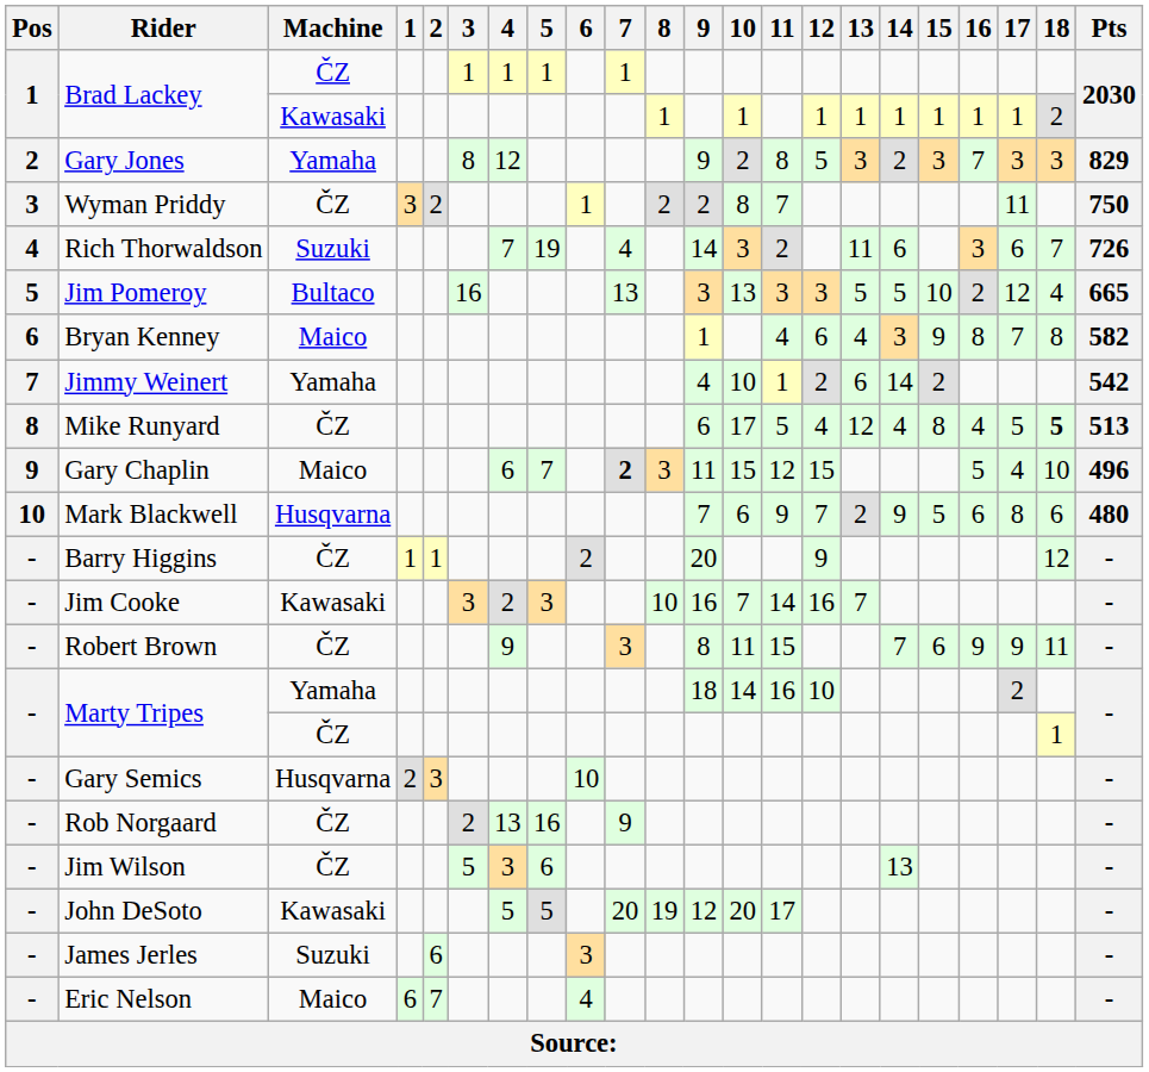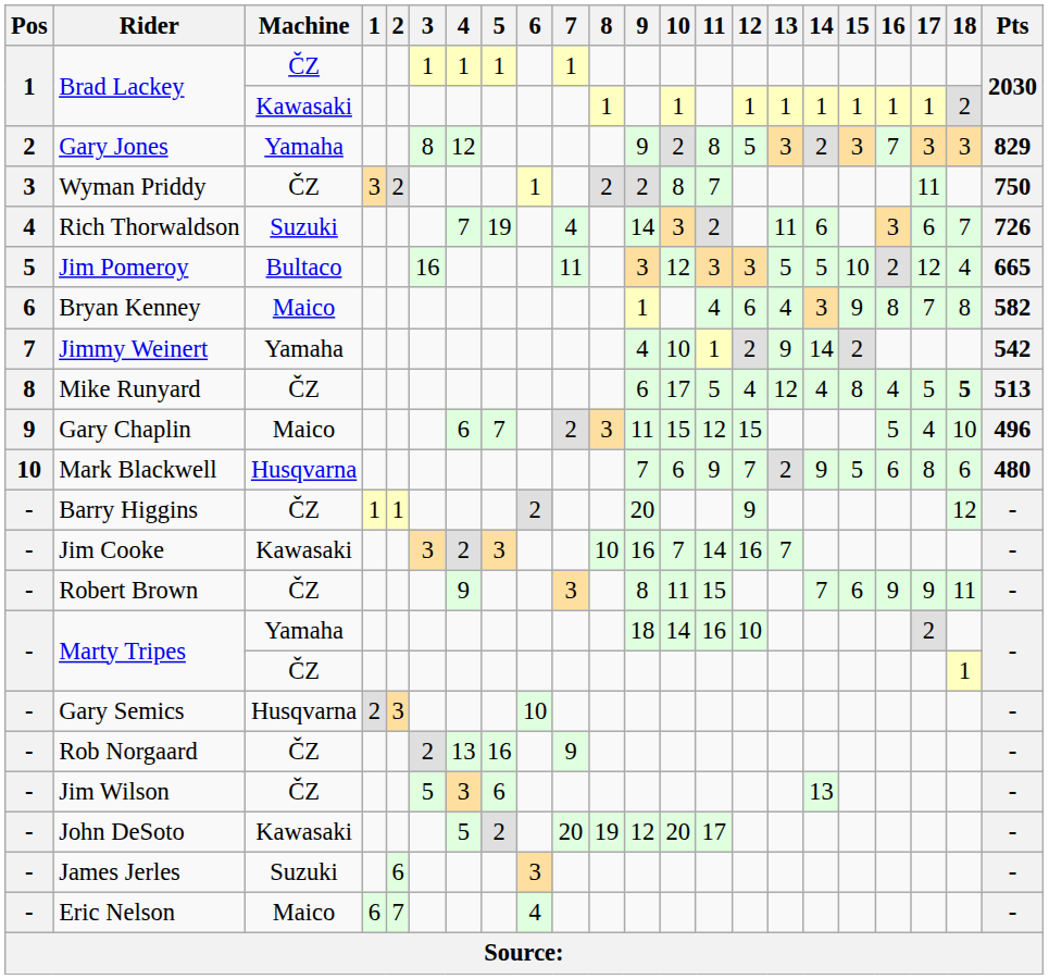 <table class="wikitable" style="font-size: 95%; text-align:center">
 <tr valign="top">
 <th valign="middle">Pos</th>
 <th valign="middle">Rider</th>
 <th valign="middle">Machine</th>
 <th>1</th>
 <th>2</th>
 <th>3</th>
 <th>4</th>
 <th>5</th>
 <th>6</th>
 <th>7</th>
 <th>8</th>
 <th>9</th>
 <th>10</th>
 <th>11</th>
 <th>12</th>
 <th>13</th>
 <th>14</th>
 <th>15</th>
 <th>16</th>
 <th>17</th>
 <th>18</th>
 <th valign="middle">Pts</th>
 </tr>
 <tr>
 <th rowspan=2>1</th>
 <td rowspan=2, align=left><a href='#'>Brad Lackey</a></td>
 <td><a href='#'>ČZ</a></td>
 <td></td>
 <td></td>
 <td style="background:#ffffbf;">1</td>
 <td style="background:#ffffbf;">1</td>
 <td style="background:#ffffbf;">1</td>
 <td></td>
 <td style="background:#ffffbf;">1</td>
 <td></td>
 <td></td>
 <td></td>
 <td></td>
 <td></td>
 <td></td>
 <td></td>
 <td></td>
 <td></td>
 <td></td>
 <td></td>
 <th rowspan=2>2030</th>
 </tr>
 <tr>
 <td><a href='#'>Kawasaki</a></td>
 <td></td>
 <td></td>
 <td></td>
 <td></td>
 <td></td>
 <td></td>
 <td></td>
 <td style="background:#ffffbf;">1</td>
 <td></td>
 <td style="background:#ffffbf;">1</td>
 <td></td>
 <td style="background:#ffffbf;">1</td>
 <td style="background:#ffffbf;">1</td>
 <td style="background:#ffffbf;">1</td>
 <td style="background:#ffffbf;">1</td>
 <td style="background:#ffffbf;">1</td>
 <td style="background:#ffffbf;">1</td>
 <td style="background:#dfdfdf;">2</td>
 </tr>
 <tr>
 <th>2</th>
 <td align=left><a href='#'>Gary Jones</a></td>
 <td><a href='#'>Yamaha</a></td>
 <td></td>
 <td></td>
 <td style="background:#dfffdf;">8</td>
 <td style="background:#dfffdf;">12</td>
 <td></td>
 <td></td>
 <td></td>
 <td></td>
 <td style="background:#dfffdf;">9</td>
 <td style="background:#dfdfdf;">2</td>
 <td style="background:#dfffdf;">8</td>
 <td style="background:#dfffdf;">5</td>
 <td style="background:#ffdf9f;">3</td>
 <td style="background:#dfdfdf;">2</td>
 <td style="background:#ffdf9f;">3</td>
 <td style="background:#dfffdf;">7</td>
 <td style="background:#ffdf9f;">3</td>
 <td style="background:#ffdf9f;">3</td>
 <th>829</th>
 </tr>
 <tr>
 <th>3</th>
 <td align=left>Wyman Priddy</td>
 <td>ČZ</td>
 <td style="background:#ffdf9f;">3</td>
 <td style="background:#dfdfdf;">2</td>
 <td></td>
 <td></td>
 <td></td>
 <td style="background:#ffffbf;">1</td>
 <td></td>
 <td style="background:#dfdfdf;">2</td>
 <td style="background:#dfdfdf;">2</td>
 <td style="background:#dfffdf;">8</td>
 <td style="background:#dfffdf;">7</td>
 <td></td>
 <td></td>
 <td></td>
 <td></td>
 <td></td>
 <td style="background:#dfffdf;">11</td>
 <td></td>
 <th>750</th>
 </tr>
 <tr>
 <th>4</th>
 <td align=left>Rich Thorwaldson</td>
 <td><a href='#'>Suzuki</a></td>
 <td></td>
 <td></td>
 <td></td>
 <td style="background:#dfffdf;">7</td>
 <td style="background:#dfffdf;">19</td>
 <td></td>
 <td style="background:#dfffdf;">4</td>
 <td></td>
 <td style="background:#dfffdf;">14</td>
 <td style="background:#ffdf9f;">3</td>
 <td style="background:#dfdfdf;">2</td>
 <td></td>
 <td style="background:#dfffdf;">11</td>
 <td style="background:#dfffdf;">6</td>
 <td></td>
 <td style="background:#ffdf9f;">3</td>
 <td style="background:#dfffdf;">6</td>
 <td style="background:#dfffdf;">7</td>
 <th>726</th>
 </tr>
 <tr>
 <th>5</th>
 <td align=left><a href='#'>Jim Pomeroy</a></td>
 <td><a href='#'>Bultaco</a></td>
 <td></td>
 <td></td>
 <td style="background:#dfffdf;">16</td>
 <td></td>
 <td></td>
 <td></td>
-<td style="background:#dfffdf;">13</td>
+<td style="background:#dfffdf;">11</td>
 <td></td>
 <td style="background:#ffdf9f;">3</td>
-<td style="background:#dfffdf;">13</td>
+<td style="background:#dfffdf;">12</td>
 <td style="background:#ffdf9f;">3</td>
 <td style="background:#ffdf9f;">3</td>
 <td style="background:#dfffdf;">5</td>
 <td style="background:#dfffdf;">5</td>
 <td style="background:#dfffdf;">10</td>
 <td style="background:#dfdfdf;">2</td>
 <td style="background:#dfffdf;">12</td>
 <td style="background:#dfffdf;">4</td>
 <th>665</th>
 </tr>
 <tr>
 <th>6</th>
 <td align=left>Bryan Kenney</td>
 <td><a href='#'>Maico</a></td>
 <td></td>
 <td></td>
 <td></td>
 <td></td>
 <td></td>
 <td></td>
 <td></td>
 <td></td>
 <td style="background:#ffffbf;">1</td>
 <td></td>
 <td style="background:#dfffdf;">4</td>
 <td style="background:#dfffdf;">6</td>
 <td style="background:#dfffdf;">4</td>
 <td style="background:#ffdf9f;">3</td>
 <td style="background:#dfffdf;">9</td>
 <td style="background:#dfffdf;">8</td>
 <td style="background:#dfffdf;">7</td>
 <td style="background:#dfffdf;">8</td>
 <th>582</th>
 </tr>
 <tr>
 <th>7</th>
 <td align=left><a href='#'>Jimmy Weinert</a></td>
 <td>Yamaha</td>
 <td></td>
 <td></td>
 <td></td>
 <td></td>
 <td></td>
 <td></td>
 <td></td>
 <td></td>
 <td style="background:#dfffdf;">4</td>
 <td style="background:#dfffdf;">10</td>
 <td style="background:#ffffbf;">1</td>
 <td style="background:#dfdfdf;">2</td>
-<td style="background:#dfffdf;">6</td>
+<td style="background:#dfffdf;">9</td>
 <td style="background:#dfffdf;">14</td>
 <td style="background:#dfdfdf;">2</td>
 <td></td>
 <td></td>
 <td></td>
 <th>542</th>
 </tr>
 <tr>
 <th>8</th>
 <td align=left>Mike Runyard</td>
 <td>ČZ</td>
 <td></td>
 <td></td>
 <td></td>
 <td></td>
 <td></td>
 <td></td>
 <td></td>
 <td></td>
 <td style="background:#dfffdf;">6</td>
 <td style="background:#dfffdf;">17</td>
 <td style="background:#dfffdf;">5</td>
 <td style="background:#dfffdf;">4</td>
 <td style="background:#dfffdf;">12</td>
 <td style="background:#dfffdf;">4</td>
 <td style="background:#dfffdf;">8</td>
 <td style="background:#dfffdf;">4</td>
 <td style="background:#dfffdf;">5</td>
 <td style="background:#dfffdf;"><strong>5</strong></td>
 <th>513</th>
 </tr>
 <tr>
 <th>9</th>
 <td align=left>Gary Chaplin</td>
 <td>Maico</td>
 <td></td>
 <td></td>
 <td></td>
 <td style="background:#dfffdf;">6</td>
 <td style="background:#dfffdf;">7</td>
 <td></td>
-<td style="background:#dfdfdf;"><strong>2</strong></td>
+<td style="background:#dfdfdf;">2</td>
 <td style="background:#ffdf9f;">3</td>
 <td style="background:#dfffdf;">11</td>
 <td style="background:#dfffdf;">15</td>
 <td style="background:#dfffdf;">12</td>
 <td style="background:#dfffdf;">15</td>
 <td></td>
 <td></td>
 <td></td>
 <td style="background:#dfffdf;">5</td>
 <td style="background:#dfffdf;">4</td>
 <td style="background:#dfffdf;">10</td>
 <th>496</th>
 </tr>
 <tr>
 <th>10</th>
 <td align=left>Mark Blackwell</td>
 <td><a href='#'>Husqvarna</a></td>
 <td></td>
 <td></td>
 <td></td>
 <td></td>
 <td></td>
 <td></td>
 <td></td>
 <td></td>
 <td style="background:#dfffdf;">7</td>
 <td style="background:#dfffdf;">6</td>
 <td style="background:#dfffdf;">9</td>
 <td style="background:#dfffdf;">7</td>
 <td style="background:#dfdfdf;">2</td>
 <td style="background:#dfffdf;">9</td>
 <td style="background:#dfffdf;">5</td>
 <td style="background:#dfffdf;">6</td>
 <td style="background:#dfffdf;">8</td>
 <td style="background:#dfffdf;">6</td>
 <th>480</th>
 </tr>
 <tr>
 <th>-</th>
 <td align=left>Barry Higgins</td>
 <td>ČZ</td>
 <td style="background:#ffffbf;">1</td>
 <td style="background:#ffffbf;">1</td>
 <td></td>
 <td></td>
 <td></td>
 <td style="background:#dfdfdf;">2</td>
 <td></td>
 <td></td>
 <td style="background:#dfffdf;">20</td>
 <td></td>
 <td></td>
 <td style="background:#dfffdf;">9</td>
 <td></td>
 <td></td>
 <td></td>
 <td></td>
 <td></td>
 <td style="background:#dfffdf;">12</td>
 <th>-</th>
 </tr>
 <tr>
 <th>-</th>
 <td align=left>Jim Cooke</td>
 <td>Kawasaki</td>
 <td></td>
 <td></td>
 <td style="background:#ffdf9f;">3</td>
 <td style="background:#dfdfdf;">2</td>
 <td style="background:#ffdf9f;">3</td>
 <td></td>
 <td></td>
 <td style="background:#dfffdf;">10</td>
 <td style="background:#dfffdf;">16</td>
 <td style="background:#dfffdf;">7</td>
 <td style="background:#dfffdf;">14</td>
 <td style="background:#dfffdf;">16</td>
 <td style="background:#dfffdf;">7</td>
 <td></td>
 <td></td>
 <td></td>
 <td></td>
 <td></td>
 <th>-</th>
 </tr>
 <tr>
 <th>-</th>
 <td align=left>Robert Brown</td>
 <td>ČZ</td>
 <td></td>
 <td></td>
 <td></td>
 <td style="background:#dfffdf;">9</td>
 <td></td>
 <td></td>
 <td style="background:#ffdf9f;">3</td>
 <td></td>
 <td style="background:#dfffdf;">8</td>
 <td style="background:#dfffdf;">11</td>
 <td style="background:#dfffdf;">15</td>
 <td></td>
 <td></td>
 <td style="background:#dfffdf;">7</td>
 <td style="background:#dfffdf;">6</td>
 <td style="background:#dfffdf;">9</td>
 <td style="background:#dfffdf;">9</td>
 <td style="background:#dfffdf;">11</td>
 <th>-</th>
 </tr>
 <tr>
 <th rowspan=2>-</th>
 <td rowspan=2, align=left><a href='#'>Marty Tripes</a></td>
 <td>Yamaha</td>
 <td></td>
 <td></td>
 <td></td>
 <td></td>
 <td></td>
 <td></td>
 <td></td>
 <td></td>
 <td style="background:#dfffdf;">18</td>
 <td style="background:#dfffdf;">14</td>
 <td style="background:#dfffdf;">16</td>
 <td style="background:#dfffdf;">10</td>
 <td></td>
 <td></td>
 <td></td>
 <td></td>
 <td style="background:#dfdfdf;">2</td>
 <td></td>
 <th rowspan=2>-</th>
 </tr>
 <tr>
 <td>ČZ</td>
 <td></td>
 <td></td>
 <td></td>
 <td></td>
 <td></td>
 <td></td>
 <td></td>
 <td></td>
 <td></td>
 <td></td>
 <td></td>
 <td></td>
 <td></td>
 <td></td>
 <td></td>
 <td></td>
 <td></td>
 <td style="background:#ffffbf;">1</td>
 </tr>
 <tr>
 <th>-</th>
 <td align=left>Gary Semics</td>
 <td>Husqvarna</td>
 <td style="background:#dfdfdf;">2</td>
 <td style="background:#ffdf9f;">3</td>
 <td></td>
 <td></td>
 <td></td>
 <td style="background:#dfffdf;">10</td>
 <td></td>
 <td></td>
 <td></td>
 <td></td>
 <td></td>
 <td></td>
 <td></td>
 <td></td>
 <td></td>
 <td></td>
 <td></td>
 <td></td>
 <th>-</th>
 </tr>
 <tr>
 <th>-</th>
 <td align=left>Rob Norgaard</td>
 <td>ČZ</td>
 <td></td>
 <td></td>
 <td style="background:#dfdfdf;">2</td>
 <td style="background:#dfffdf;">13</td>
 <td style="background:#dfffdf;">16</td>
 <td></td>
 <td style="background:#dfffdf;">9</td>
 <td></td>
 <td></td>
 <td></td>
 <td></td>
 <td></td>
 <td></td>
 <td></td>
 <td></td>
 <td></td>
 <td></td>
 <td></td>
 <th>-</th>
 </tr>
 <tr>
 <th>-</th>
 <td align=left>Jim Wilson</td>
 <td>ČZ</td>
 <td></td>
 <td></td>
 <td style="background:#dfffdf;">5</td>
 <td style="background:#ffdf9f;">3</td>
 <td style="background:#dfffdf;">6</td>
 <td></td>
 <td></td>
 <td></td>
 <td></td>
 <td></td>
 <td></td>
 <td></td>
 <td></td>
 <td style="background:#dfffdf;">13</td>
 <td></td>
 <td></td>
 <td></td>
 <td></td>
 <th>-</th>
 </tr>
 <tr>
 <th>-</th>
 <td align=left>John DeSoto</td>
 <td>Kawasaki</td>
 <td></td>
 <td></td>
 <td></td>
 <td style="background:#dfffdf;">5</td>
-<td style="background:#dfdfdf;">5</td>
+<td style="background:#dfdfdf;">2</td>
 <td></td>
 <td style="background:#dfffdf;">20</td>
 <td style="background:#dfffdf;">19</td>
 <td style="background:#dfffdf;">12</td>
 <td style="background:#dfffdf;">20</td>
 <td style="background:#dfffdf;">17</td>
 <td></td>
 <td></td>
 <td></td>
 <td></td>
 <td></td>
 <td></td>
 <td></td>
 <th>-</th>
 </tr>
 <tr>
 <th>-</th>
 <td align=left>James Jerles</td>
 <td>Suzuki</td>
 <td></td>
 <td style="background:#dfffdf;">6</td>
 <td></td>
 <td></td>
 <td></td>
 <td style="background:#ffdf9f;">3</td>
 <td></td>
 <td></td>
 <td></td>
 <td></td>
 <td></td>
 <td></td>
 <td></td>
 <td></td>
 <td></td>
 <td></td>
 <td></td>
 <td></td>
 <th>-</th>
 </tr>
 <tr>
 <th>-</th>
 <td align=left>Eric Nelson</td>
 <td>Maico</td>
 <td style="background:#dfffdf;">6</td>
 <td style="background:#dfffdf;">7</td>
 <td></td>
 <td></td>
 <td></td>
 <td style="background:#dfffdf;">4</td>
 <td></td>
 <td></td>
 <td></td>
 <td></td>
 <td></td>
 <td></td>
 <td></td>
 <td></td>
 <td></td>
 <td></td>
 <td></td>
 <td></td>
 <th>-</th>
 </tr>
 <tr>
 <th colspan=22>Source:</th>
 </tr>
 </table>
